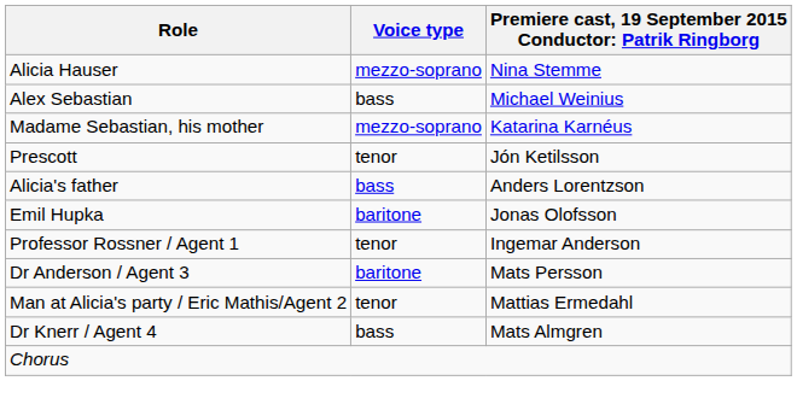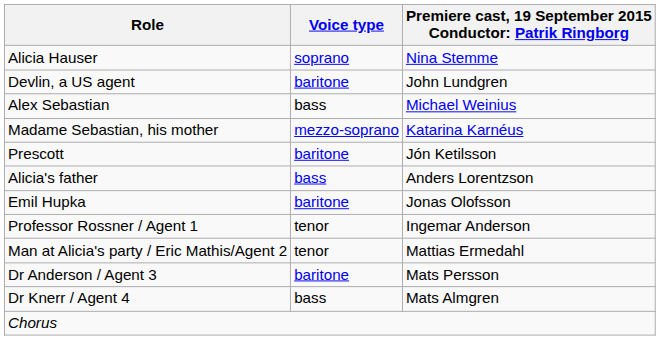 <table class="wikitable">
 <tr>
 <th>Role</th>
 <th><a href='#'>Voice type</a></th>
 <th>Premiere cast, 19 September 2015<br>Conductor: <a href='#'>Patrik Ringborg</a></th>
 </tr>
 <tr>
 <td>Alicia Hauser</td>
-<td><a href='#'>mezzo-soprano</a></td>
+<td><a href='#'>soprano</a></td>
 <td><a href='#'>Nina Stemme</a></td>
+</tr>
+<tr>
+<td>Devlin, a US agent</td>
+<td><a href='#'>baritone</a></td>
+<td>John Lundgren</td>
 </tr>
 <tr>
 <td>Alex Sebastian</td>
 <td>bass</td>
 <td><a href='#'>Michael Weinius</a></td>
 </tr>
 <tr>
 <td>Madame Sebastian, his mother</td>
 <td><a href='#'>mezzo-soprano</a></td>
 <td><a href='#'>Katarina Karnéus</a></td>
 </tr>
 <tr>
 <td>Prescott</td>
-<td>tenor</td>
+<td><a href='#'>baritone</a></td>
 <td>Jón Ketilsson</td>
 </tr>
 <tr>
 <td>Alicia's father</td>
 <td><a href='#'>bass</a></td>
 <td>Anders Lorentzson</td>
 </tr>
 <tr>
 <td>Emil Hupka</td>
 <td><a href='#'>baritone</a></td>
 <td>Jonas Olofsson</td>
 </tr>
 <tr>
 <td>Professor Rossner / Agent 1</td>
 <td>tenor</td>
 <td>Ingemar Anderson</td>
 </tr>
 <tr>
+<td>Man at Alicia's party / Eric Mathis/Agent 2</td>
+<td>tenor</td>
+<td>Mattias Ermedahl</td>
+</tr>
+<tr>
 <td>Dr Anderson / Agent 3</td>
 <td><a href='#'>baritone</a></td>
 <td>Mats Persson</td>
-</tr>
-<tr>
-<td>Man at Alicia's party / Eric Mathis/Agent 2</td>
-<td>tenor</td>
-<td>Mattias Ermedahl</td>
 </tr>
 <tr>
 <td>Dr Knerr / Agent 4</td>
 <td>bass</td>
 <td>Mats Almgren</td>
 </tr>
 <tr>
 <td colspan="3"><em>Chorus</em></td>
 </tr>
 </table>
